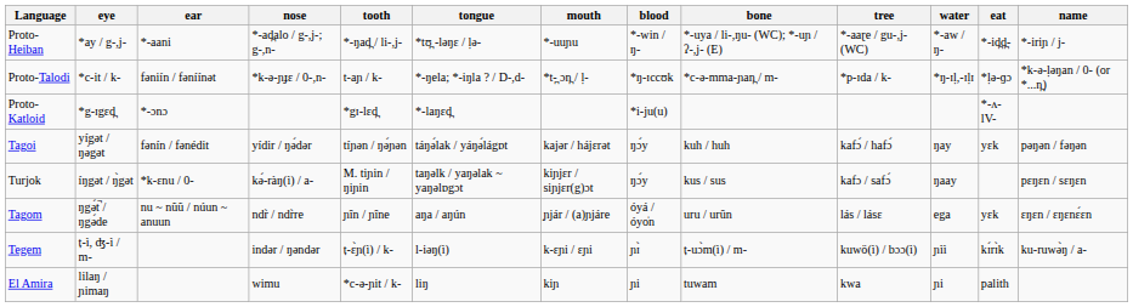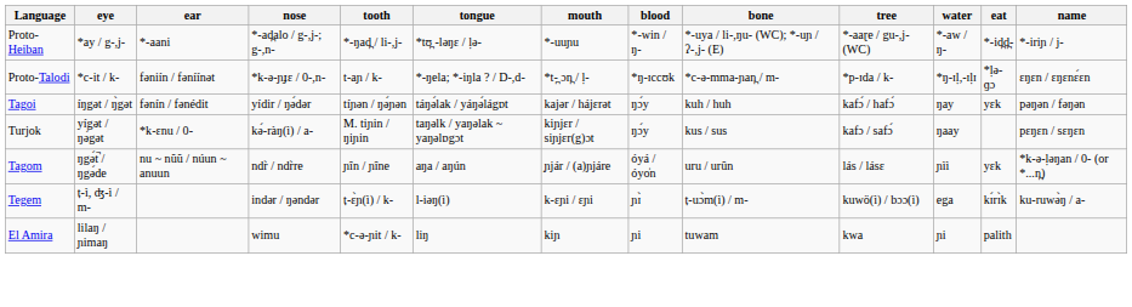 <table class="wikitable sortable"  style="font-size: 85%">
 <tr>
 <th>Language</th>
 <th>eye</th>
 <th>ear</th>
 <th>nose</th>
 <th>tooth</th>
 <th>tongue</th>
 <th>mouth</th>
 <th>blood</th>
 <th>bone</th>
 <th>tree</th>
 <th>water</th>
 <th>eat</th>
 <th>name</th>
 </tr>
 <tr>
 <td>Proto-<a href='#'>Heiban</a></td>
 <td>*ay / g-,j-</td>
 <td>*-aani</td>
 <td>*-ad̪alo / g-,j-; g-,n-</td>
 <td>*-ŋad̪ / li-,j-</td>
 <td>*tʊ̪ -ləŋɛ / ḷə-</td>
 <td>*-uuɲu</td>
 <td>*-win / ŋ-</td>
 <td>*-uya / li-,ŋu- (WC); *-uɲ / ʔ-,j- (E)</td>
 <td>*-aaɽe / gu-,j- (WC)</td>
 <td>*-aw / ŋ-</td>
 <td>*-id̪d̪-</td>
 <td>*-iriɲ / j-</td>
 </tr>
 <tr>
 <td>Proto-<a href='#'>Talodi</a></td>
 <td>*c-it / k-</td>
 <td>fəniín / fəníínət</td>
 <td>*k-ə-ɲɟɛ / 0-,n-</td>
 <td>t-aɲ / k-</td>
 <td>*-ŋela; *-iŋla ? / D-,d-</td>
 <td>*t-̪ ɔn̪ / ḷ-</td>
 <td>*ŋ-ɪccʊk</td>
 <td>*c-ə-mma-ɲan̪ / m-</td>
 <td>*p-ɪda / k-</td>
 <td>*ŋ-ɪḷ,-ɪḷɪ</td>
 <td>*ḷə-ɡɔ</td>
-<td>*k-ə-ḷəŋan / 0- (or *...n̪)</td>
-</tr>
-<tr>
-<td>Proto-<a href='#'>Katloid</a></td>
-<td>*g-ɪgɛd̪</td>
-<td>*-ɔnɔ</td>
-<td></td>
-<td>*gɪ-lɛd̪</td>
-<td>*-laŋɛd̪</td>
-<td></td>
-<td>*i-ju(u)</td>
-<td></td>
-<td></td>
-<td></td>
-<td>*-ʌ-lV-</td>
-<td></td>
+<td>ɛŋɛn / ɛŋɛnɛ́ɛn</td>
 </tr>
 <tr>
 <td><a href='#'>Tagoi</a></td>
-<td>yígət / ŋə́gət</td>
+<td>íŋgət / ŋ̀gət</td>
 <td>fənín / fənédit</td>
 <td>yídir / ŋə́dər</td>
 <td>tíɲən / ŋə́ɲən</td>
 <td>táŋə́lak / yáŋə́lágɒt</td>
 <td>kajər / hájɛrət</td>
 <td>ŋɔ́y</td>
 <td>kuh / huh</td>
 <td>kafɔ́ / hafɔ́</td>
 <td>ŋay</td>
 <td>yɛk</td>
 <td>pəŋən / fəŋən</td>
 </tr>
 <tr>
 <td>Turjok</td>
-<td>íŋgət / ŋ̀gət</td>
+<td>yígət / ŋə́gət</td>
 <td>*k-ɛnu / 0-</td>
 <td>kә́-ràŋ(ì) / a-</td>
 <td>M. tiɲin / ŋiɲin</td>
 <td>taŋəlk / yaŋəlak ~ yaŋəlɒgɔt</td>
 <td>kiɲjɛr / siɲjɛr(g)ɔt</td>
 <td>ŋɔ́y</td>
 <td>kus / sus</td>
 <td>kafɔ / safɔ́</td>
 <td>ŋaay</td>
 <td></td>
 <td>pɛŋɛn / sɛŋɛn</td>
 </tr>
 <tr>
 <td><a href='#'>Tagom</a></td>
 <td>ŋgə́t̚ / ŋgə́de</td>
 <td>nu ~ nũũ / núun ~ anuun</td>
 <td>ndr̀ / ndr̀re</td>
 <td>ɲîn / ɲîne</td>
 <td>aŋa / aŋún</td>
 <td>̩ɲjár / (a)ɲjáre</td>
 <td>óyá / óyo̍n</td>
 <td>uru / urûn</td>
 <td>lás / lásɛ</td>
-<td>ega</td>
+<td>ɲìì</td>
 <td>yɛk</td>
-<td>ɛŋɛn / ɛŋɛnɛ́ɛn</td>
+<td>*k-ə-ḷəŋan / 0- (or *...n̪)</td>
 </tr>
 <tr>
 <td><a href='#'>Tegem</a></td>
 <td>ṭ-ì, ʤ-ì  / m-</td>
 <td></td>
 <td>indər / ŋəndər</td>
 <td>ṭ-ɛ̀ɲ(ì) / k-</td>
 <td>l-iәŋ(ì)</td>
 <td>k-ɛɲi / ɛɲi</td>
 <td>ɲɪ̀</td>
 <td>ṭ-uɔ̀m(ì)  / m-</td>
 <td>kuwö(ì) / bɔɔ(ì)</td>
-<td>ɲìì</td>
+<td>ega</td>
 <td>kɪ́rɪ̀k</td>
 <td>ku-ruwә̀ŋ / a-</td>
 </tr>
 <tr>
 <td><a href='#'>El Amira</a></td>
 <td>lilaŋ / ɲimaŋ</td>
 <td></td>
 <td>wimu</td>
 <td>*c-ə-ɲit / k-</td>
 <td>liŋ</td>
 <td>kiɲ</td>
 <td>ɲi</td>
 <td>tuwam</td>
 <td>kwa</td>
 <td>ɲi</td>
 <td>palith</td>
 <td></td>
 </tr>
 </table>
